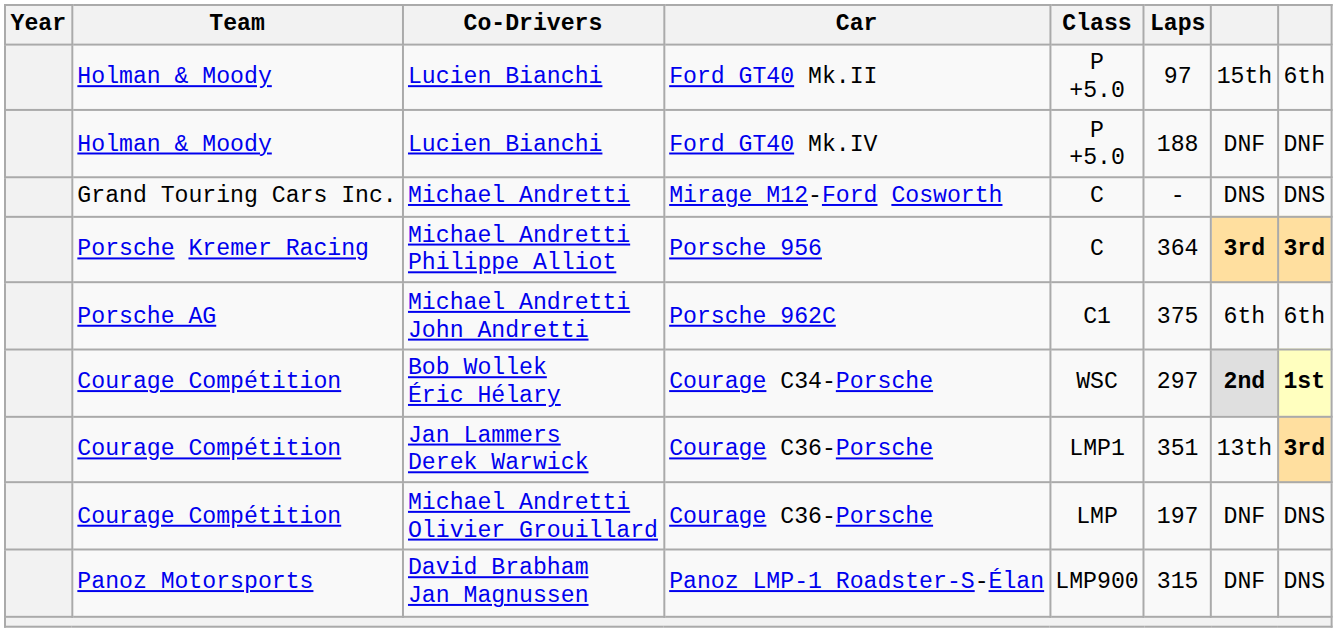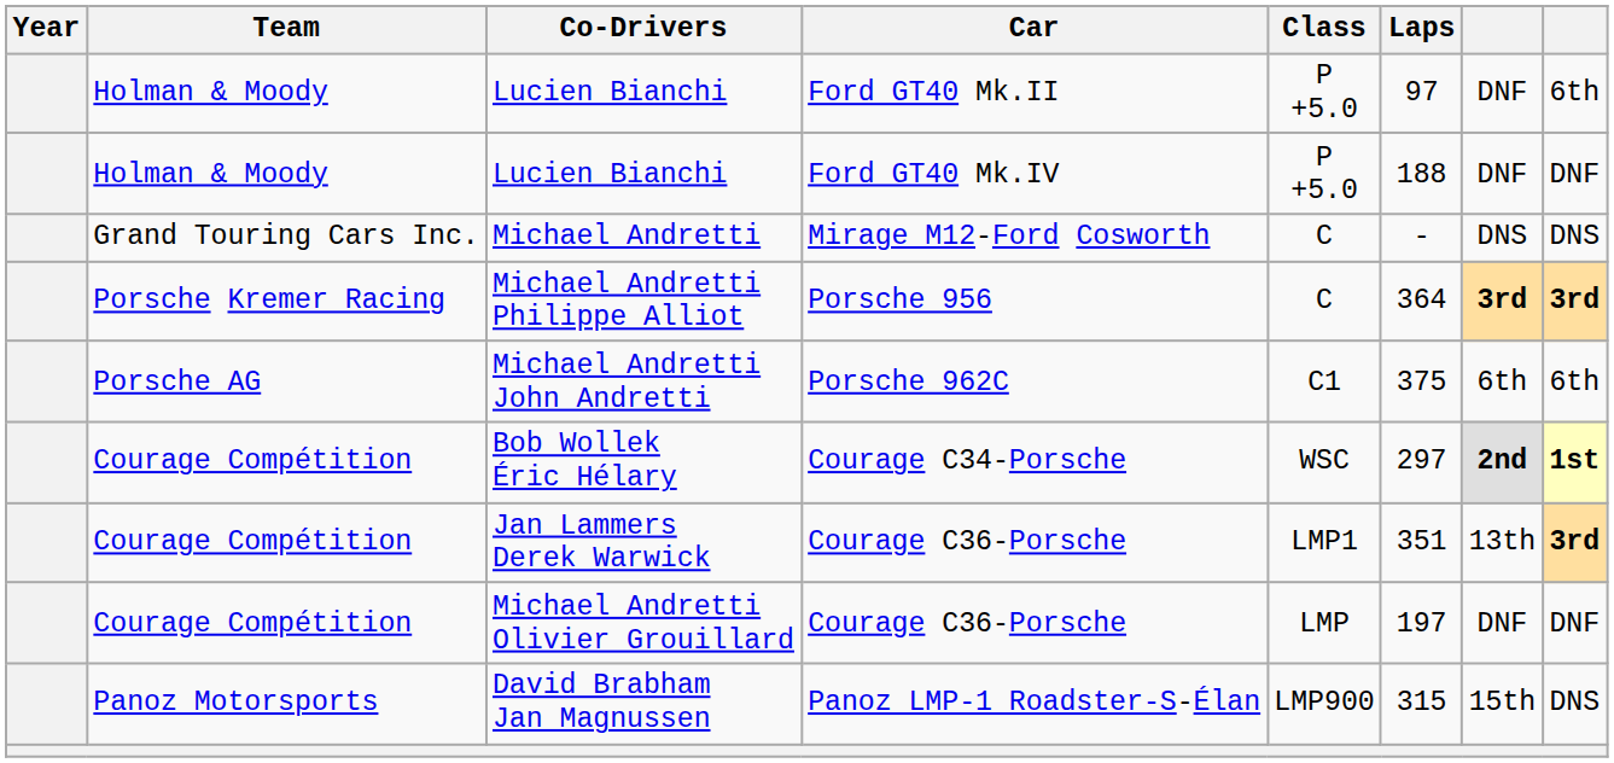 <table class="wikitable" style="text-align:center; font-size:90%">
 <tr>
 <th>Year</th>
 <th>Team</th>
 <th>Co-Drivers</th>
 <th>Car</th>
 <th>Class</th>
 <th>Laps</th>
 <th></th>
 <th></th>
 </tr>
 <tr>
 <th></th>
 <td align="left" nowrap> <a href='#'>Holman & Moody</a></td>
 <td align="left" nowrap> <a href='#'>Lucien Bianchi</a></td>
 <td align="left" nowrap><a href='#'>Ford GT40</a> Mk.II</td>
 <td>P<br>+5.0</td>
 <td>97</td>
-<td>15th</td>
+<td>DNF</td>
 <td>6th</td>
 </tr>
 <tr>
 <th></th>
 <td align="left" nowrap> <a href='#'>Holman & Moody</a></td>
 <td align="left" nowrap> <a href='#'>Lucien Bianchi</a></td>
 <td align="left" nowrap><a href='#'>Ford GT40</a> Mk.IV</td>
 <td>P<br>+5.0</td>
 <td>188</td>
 <td>DNF</td>
 <td>DNF</td>
 </tr>
 <tr>
 <th></th>
 <td align="left" nowrap> Grand Touring Cars Inc.</td>
 <td align="left" nowrap> <a href='#'>Michael Andretti</a></td>
 <td align="left" nowrap><a href='#'>Mirage M12</a>-<a href='#'>Ford</a> <a href='#'>Cosworth</a></td>
 <td>C</td>
 <td>-</td>
 <td>DNS</td>
 <td>DNS</td>
 </tr>
 <tr>
 <th></th>
 <td align="left" nowrap> <a href='#'>Porsche</a> <a href='#'>Kremer Racing</a></td>
 <td align="left" nowrap> <a href='#'>Michael Andretti</a><br> <a href='#'>Philippe Alliot</a></td>
 <td align="left" nowrap><a href='#'>Porsche 956</a></td>
 <td>C</td>
 <td>364</td>
 <td style="background:#ffdf9f;"><strong>3rd</strong></td>
 <td style="background:#ffdf9f;"><strong>3rd</strong></td>
 </tr>
 <tr>
 <th></th>
 <td align="left" nowrap> <a href='#'>Porsche AG</a></td>
 <td align="left" nowrap> <a href='#'>Michael Andretti</a><br> <a href='#'>John Andretti</a></td>
 <td align="left" nowrap><a href='#'>Porsche 962C</a></td>
 <td>C1</td>
 <td>375</td>
 <td>6th</td>
 <td>6th</td>
 </tr>
 <tr>
 <th></th>
 <td align="left" nowrap> <a href='#'>Courage Compétition</a></td>
 <td align="left" nowrap> <a href='#'>Bob Wollek</a><br> <a href='#'>Éric Hélary</a></td>
 <td align="left" nowrap><a href='#'>Courage</a> C34-<a href='#'>Porsche</a></td>
 <td>WSC</td>
 <td>297</td>
 <td style="background:#dfdfdf;"><strong>2nd</strong></td>
 <td style="background:#ffffbf;"><strong>1st</strong></td>
 </tr>
 <tr>
 <th></th>
 <td align="left" nowrap> <a href='#'>Courage Compétition</a></td>
 <td align="left" nowrap> <a href='#'>Jan Lammers</a><br> <a href='#'>Derek Warwick</a></td>
 <td align="left" nowrap><a href='#'>Courage</a> C36-<a href='#'>Porsche</a></td>
 <td>LMP1</td>
 <td>351</td>
 <td>13th</td>
 <td style="background:#ffdf9f;"><strong>3rd</strong></td>
 </tr>
 <tr>
 <th></th>
 <td align="left" nowrap> <a href='#'>Courage Compétition</a></td>
 <td align="left" nowrap> <a href='#'>Michael Andretti</a><br> <a href='#'>Olivier Grouillard</a></td>
 <td align="left" nowrap><a href='#'>Courage</a> C36-<a href='#'>Porsche</a></td>
 <td>LMP</td>
 <td>197</td>
 <td>DNF</td>
-<td>DNS</td>
+<td>DNF</td>
 </tr>
 <tr>
 <th></th>
 <td align="left" nowrap> <a href='#'>Panoz Motorsports</a></td>
 <td align="left" nowrap> <a href='#'>David Brabham</a><br> <a href='#'>Jan Magnussen</a></td>
 <td align="left" nowrap><a href='#'>Panoz LMP-1 Roadster-S</a>-<a href='#'>Élan</a></td>
 <td>LMP900</td>
 <td>315</td>
-<td>DNF</td>
+<td>15th</td>
 <td>DNS</td>
 </tr>
 <tr>
 <th colspan="8"></th>
 </tr>
 </table>
